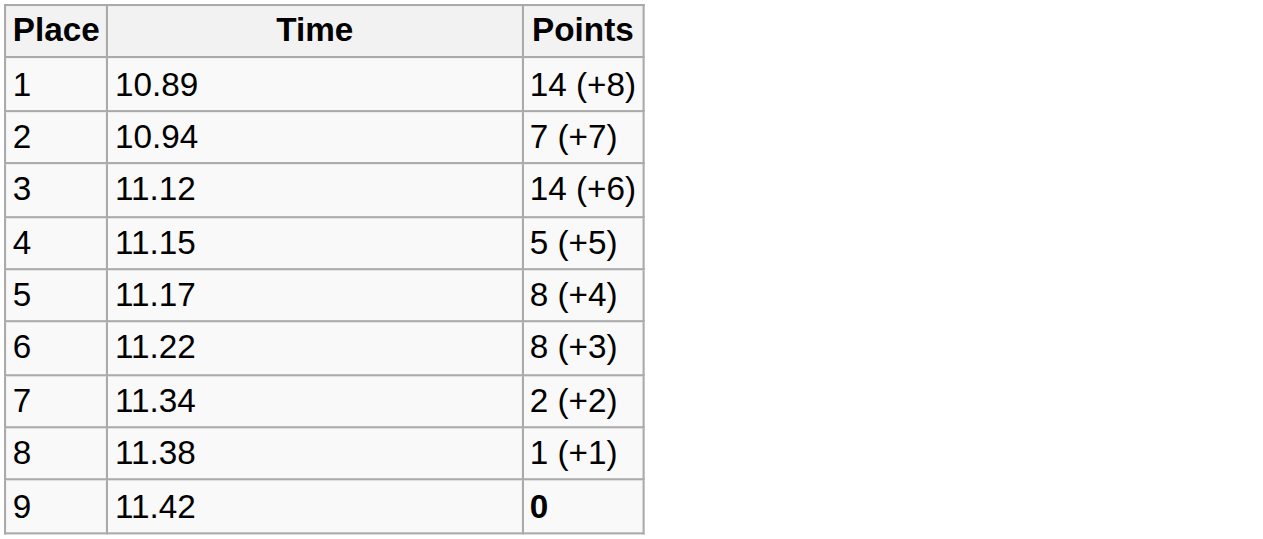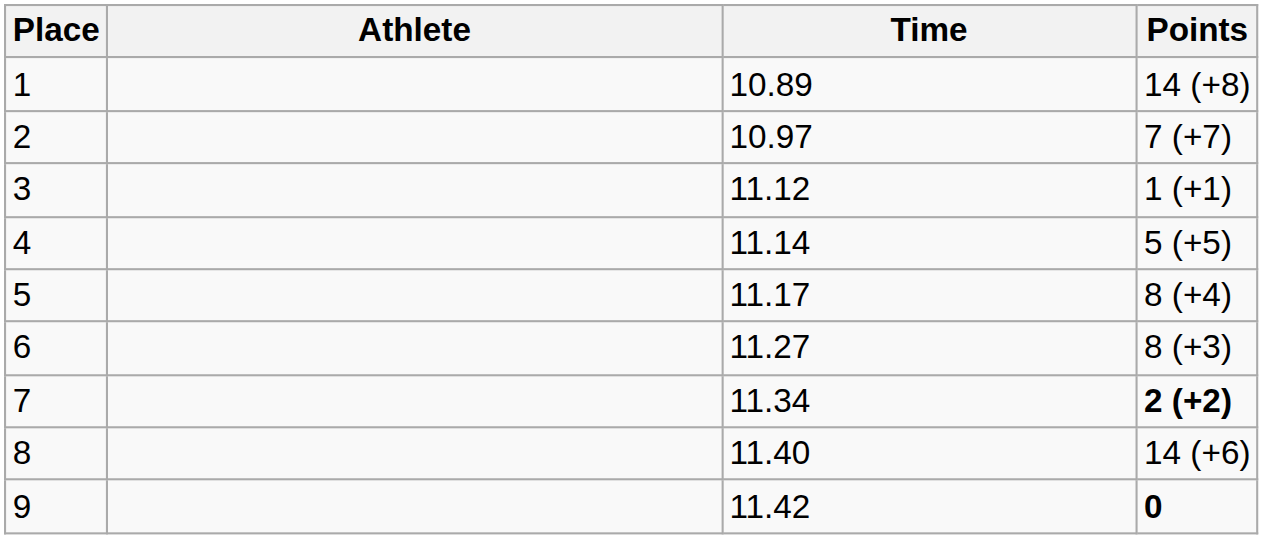 <table class="wikitable sortable">
 <tr>
 <th>Place</th>
+<th style="width:18em">Athlete</th>
 <th style="width:12em">Time</th>
 <th>Points</th>
 </tr>
 <tr>
 <td>1</td>
+<td></td>
 <td>10.89 </td>
 <td>14 (+8)</td>
 </tr>
 <tr>
 <td>2</td>
-<td>10.94</td>
+<td></td>
+<td>10.97</td>
 <td>7 (+7)</td>
 </tr>
 <tr>
 <td>3</td>
+<td></td>
 <td>11.12</td>
-<td>14 (+6)</td>
+<td>1 (+1)</td>
 </tr>
 <tr>
 <td>4</td>
-<td>11.15</td>
+<td></td>
+<td>11.14</td>
 <td>5 (+5)</td>
 </tr>
 <tr>
 <td>5</td>
+<td></td>
 <td>11.17</td>
 <td>8 (+4)</td>
 </tr>
 <tr>
 <td>6</td>
-<td>11.22</td>
+<td></td>
+<td>11.27</td>
 <td>8 (+3)</td>
 </tr>
 <tr>
 <td>7</td>
+<td></td>
 <td>11.34</td>
-<td>2 (+2)</td>
+<td><strong>2 (+2)</strong></td>
 </tr>
 <tr>
 <td>8</td>
-<td>11.38</td>
-<td>1 (+1)</td>
+<td></td>
+<td>11.40</td>
+<td>14 (+6)</td>
 </tr>
 <tr>
 <td>9</td>
+<td></td>
 <td>11.42</td>
 <td><strong>0</strong></td>
 </tr>
 </table>
